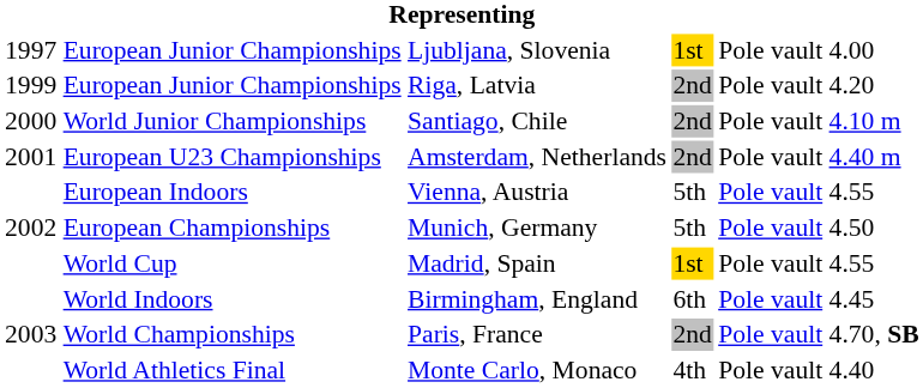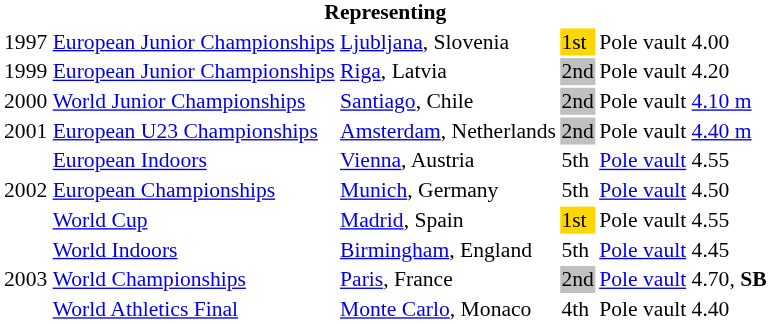 <table>
 <tr>
 <th colspan="6">Representing </th>
 </tr>
 <tr>
 <td>1997</td>
 <td><a href='#'>European Junior Championships</a></td>
 <td><a href='#'>Ljubljana</a>, Slovenia</td>
 <td style="background:gold">1st</td>
 <td>Pole vault</td>
 <td>4.00</td>
 </tr>
 <tr>
 <td>1999</td>
 <td><a href='#'>European Junior Championships</a></td>
 <td><a href='#'>Riga</a>, Latvia</td>
 <td style="background:silver">2nd</td>
 <td>Pole vault</td>
 <td>4.20</td>
 </tr>
 <tr>
 <td>2000</td>
 <td><a href='#'>World Junior Championships</a></td>
 <td><a href='#'>Santiago</a>, Chile</td>
 <td style="background:silver">2nd</td>
 <td>Pole vault</td>
 <td><a href='#'>4.10 m</a></td>
 </tr>
 <tr>
 <td>2001</td>
 <td><a href='#'>European U23 Championships</a></td>
 <td><a href='#'>Amsterdam</a>, Netherlands</td>
 <td style="background:silver">2nd</td>
 <td>Pole vault</td>
 <td><a href='#'>4.40 m</a></td>
 </tr>
 <tr>
 <td rowspan="3">2002</td>
 <td><a href='#'>European Indoors</a></td>
 <td><a href='#'>Vienna</a>, Austria</td>
 <td>5th</td>
 <td><a href='#'>Pole vault</a></td>
 <td>4.55</td>
 </tr>
 <tr>
 <td><a href='#'>European Championships</a></td>
 <td><a href='#'>Munich</a>, Germany</td>
 <td>5th</td>
 <td><a href='#'>Pole vault</a></td>
 <td>4.50</td>
 </tr>
 <tr>
 <td><a href='#'>World Cup</a></td>
 <td><a href='#'>Madrid</a>, Spain</td>
 <td style="background:gold">1st</td>
 <td>Pole vault</td>
 <td>4.55</td>
 </tr>
 <tr>
 <td rowspan="3">2003</td>
 <td><a href='#'>World Indoors</a></td>
 <td><a href='#'>Birmingham</a>, England</td>
-<td>6th</td>
+<td>5th</td>
 <td><a href='#'>Pole vault</a></td>
 <td>4.45</td>
 </tr>
 <tr>
 <td><a href='#'>World Championships</a></td>
 <td><a href='#'>Paris</a>, France</td>
 <td style="background:silver">2nd</td>
 <td><a href='#'>Pole vault</a></td>
 <td>4.70, <strong>SB</strong></td>
 </tr>
 <tr>
 <td><a href='#'>World Athletics Final</a></td>
 <td><a href='#'>Monte Carlo</a>, Monaco</td>
 <td>4th</td>
 <td>Pole vault</td>
 <td>4.40</td>
 </tr>
 </table>
